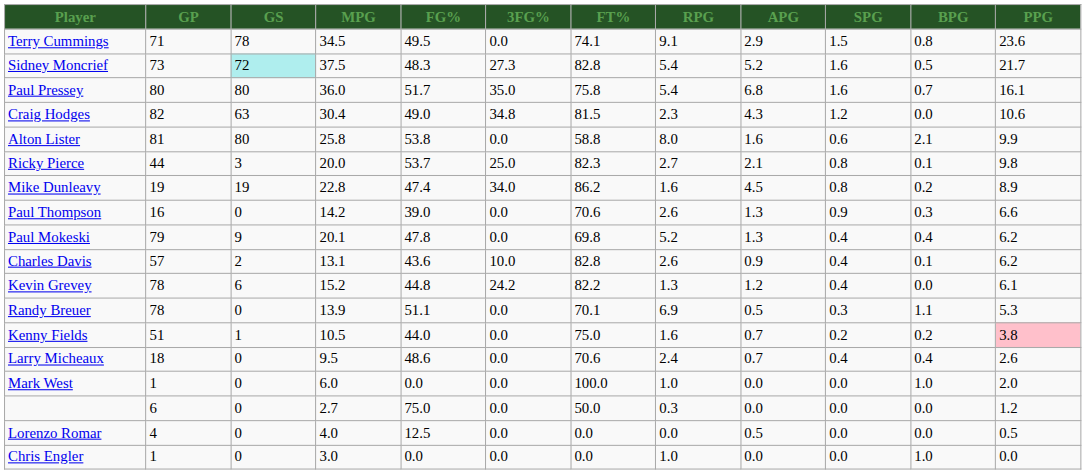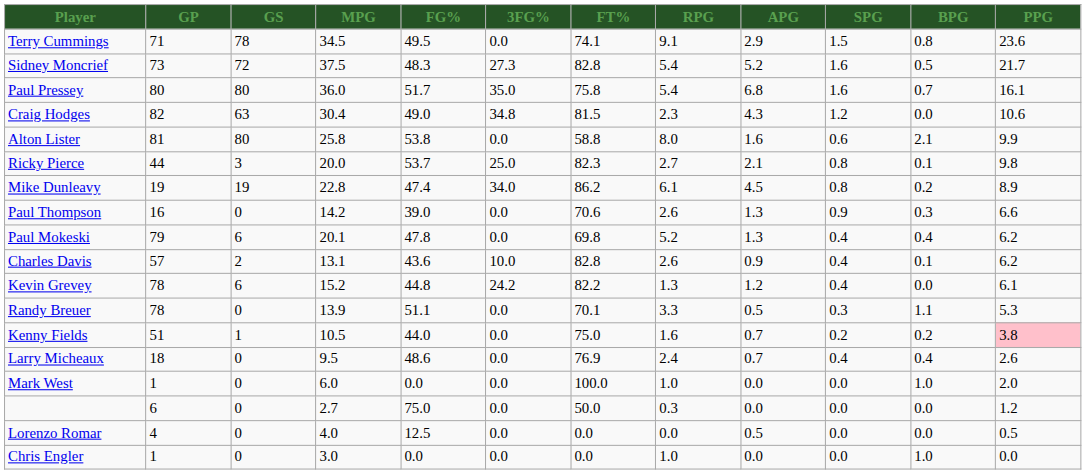 <table class="wikitable sortable" style="font-size: 90%">
 <tr>
 <th style="background:#255325; color:#59A04F" width="10%">Player</th>
 <th style="background:#255325; color:#59A04F" width="6%">GP</th>
 <th style="background:#255325; color:#59A04F" width="6%">GS</th>
 <th style="background:#255325; color:#59A04F" width="6%">MPG</th>
 <th style="background:#255325; color:#59A04F" width="6%">FG%</th>
 <th style="background:#255325; color:#59A04F" width="6%">3FG%</th>
 <th style="background:#255325; color:#59A04F" width="6%">FT%</th>
 <th style="background:#255325; color:#59A04F" width="6%">RPG</th>
 <th style="background:#255325; color:#59A04F" width="6%">APG</th>
 <th style="background:#255325; color:#59A04F" width="6%">SPG</th>
 <th style="background:#255325; color:#59A04F" width="6%">BPG</th>
 <th style="background:#255325; color:#59A04F" width="6%">PPG</th>
 </tr>
 <tr>
 <td><a href='#'>Terry Cummings</a></td>
 <td>71</td>
 <td>78</td>
 <td>34.5</td>
 <td>49.5</td>
 <td>0.0</td>
 <td>74.1</td>
 <td>9.1</td>
 <td>2.9</td>
 <td>1.5</td>
 <td>0.8</td>
 <td>23.6</td>
 </tr>
 <tr>
 <td><a href='#'>Sidney Moncrief</a></td>
 <td>73</td>
-<td style="background: paleturquoise;">72</td>
+<td>72</td>
 <td>37.5</td>
 <td>48.3</td>
 <td>27.3</td>
 <td>82.8</td>
 <td>5.4</td>
 <td>5.2</td>
 <td>1.6</td>
 <td>0.5</td>
 <td>21.7</td>
 </tr>
 <tr>
 <td><a href='#'>Paul Pressey</a></td>
 <td>80</td>
 <td>80</td>
 <td>36.0</td>
 <td>51.7</td>
 <td>35.0</td>
 <td>75.8</td>
 <td>5.4</td>
 <td>6.8</td>
 <td>1.6</td>
 <td>0.7</td>
 <td>16.1</td>
 </tr>
 <tr>
 <td><a href='#'>Craig Hodges</a></td>
 <td>82</td>
 <td>63</td>
 <td>30.4</td>
 <td>49.0</td>
 <td>34.8</td>
 <td>81.5</td>
 <td>2.3</td>
 <td>4.3</td>
 <td>1.2</td>
 <td>0.0</td>
 <td>10.6</td>
 </tr>
 <tr>
 <td><a href='#'>Alton Lister</a></td>
 <td>81</td>
 <td>80</td>
 <td>25.8</td>
 <td>53.8</td>
 <td>0.0</td>
 <td>58.8</td>
 <td>8.0</td>
 <td>1.6</td>
 <td>0.6</td>
 <td>2.1</td>
 <td>9.9</td>
 </tr>
 <tr>
 <td><a href='#'>Ricky Pierce</a></td>
 <td>44</td>
 <td>3</td>
 <td>20.0</td>
 <td>53.7</td>
 <td>25.0</td>
 <td>82.3</td>
 <td>2.7</td>
 <td>2.1</td>
 <td>0.8</td>
 <td>0.1</td>
 <td>9.8</td>
 </tr>
 <tr>
 <td><a href='#'>Mike Dunleavy</a></td>
 <td>19</td>
 <td>19</td>
 <td>22.8</td>
 <td>47.4</td>
 <td>34.0</td>
 <td>86.2</td>
-<td>1.6</td>
+<td>6.1</td>
 <td>4.5</td>
 <td>0.8</td>
 <td>0.2</td>
 <td>8.9</td>
 </tr>
 <tr>
 <td><a href='#'>Paul Thompson</a></td>
 <td>16</td>
 <td>0</td>
 <td>14.2</td>
 <td>39.0</td>
 <td>0.0</td>
 <td>70.6</td>
 <td>2.6</td>
 <td>1.3</td>
 <td>0.9</td>
 <td>0.3</td>
 <td>6.6</td>
 </tr>
 <tr>
 <td><a href='#'>Paul Mokeski</a></td>
 <td>79</td>
-<td>9</td>
+<td>6</td>
 <td>20.1</td>
 <td>47.8</td>
 <td>0.0</td>
 <td>69.8</td>
 <td>5.2</td>
 <td>1.3</td>
 <td>0.4</td>
 <td>0.4</td>
 <td>6.2</td>
 </tr>
 <tr>
 <td><a href='#'>Charles Davis</a></td>
 <td>57</td>
 <td>2</td>
 <td>13.1</td>
 <td>43.6</td>
 <td>10.0</td>
 <td>82.8</td>
 <td>2.6</td>
 <td>0.9</td>
 <td>0.4</td>
 <td>0.1</td>
 <td>6.2</td>
 </tr>
 <tr>
 <td><a href='#'>Kevin Grevey</a></td>
 <td>78</td>
 <td>6</td>
 <td>15.2</td>
 <td>44.8</td>
 <td>24.2</td>
 <td>82.2</td>
 <td>1.3</td>
 <td>1.2</td>
 <td>0.4</td>
 <td>0.0</td>
 <td>6.1</td>
 </tr>
 <tr>
 <td><a href='#'>Randy Breuer</a></td>
 <td>78</td>
 <td>0</td>
 <td>13.9</td>
 <td>51.1</td>
 <td>0.0</td>
 <td>70.1</td>
-<td>6.9</td>
+<td>3.3</td>
 <td>0.5</td>
 <td>0.3</td>
 <td>1.1</td>
 <td>5.3</td>
 </tr>
 <tr>
 <td><a href='#'>Kenny Fields</a></td>
 <td>51</td>
 <td>1</td>
 <td>10.5</td>
 <td>44.0</td>
 <td>0.0</td>
 <td>75.0</td>
 <td>1.6</td>
 <td>0.7</td>
 <td>0.2</td>
 <td>0.2</td>
 <td style="background: pink;">3.8</td>
 </tr>
 <tr>
 <td><a href='#'>Larry Micheaux</a></td>
 <td>18</td>
 <td>0</td>
 <td>9.5</td>
 <td>48.6</td>
 <td>0.0</td>
-<td>70.6</td>
+<td>76.9</td>
 <td>2.4</td>
 <td>0.7</td>
 <td>0.4</td>
 <td>0.4</td>
 <td>2.6</td>
 </tr>
 <tr>
 <td><a href='#'>Mark West</a></td>
 <td>1</td>
 <td>0</td>
 <td>6.0</td>
 <td>0.0</td>
 <td>0.0</td>
 <td>100.0</td>
 <td>1.0</td>
 <td>0.0</td>
 <td>0.0</td>
 <td>1.0</td>
 <td>2.0</td>
 </tr>
 <tr>
 <td></td>
 <td>6</td>
 <td>0</td>
 <td>2.7</td>
 <td>75.0</td>
 <td>0.0</td>
 <td>50.0</td>
 <td>0.3</td>
 <td>0.0</td>
 <td>0.0</td>
 <td>0.0</td>
 <td>1.2</td>
 </tr>
 <tr>
 <td><a href='#'>Lorenzo Romar</a></td>
 <td>4</td>
 <td>0</td>
 <td>4.0</td>
 <td>12.5</td>
 <td>0.0</td>
 <td>0.0</td>
 <td>0.0</td>
 <td>0.5</td>
 <td>0.0</td>
 <td>0.0</td>
 <td>0.5</td>
 </tr>
 <tr>
 <td><a href='#'>Chris Engler</a></td>
 <td>1</td>
 <td>0</td>
 <td>3.0</td>
 <td>0.0</td>
 <td>0.0</td>
 <td>0.0</td>
 <td>1.0</td>
 <td>0.0</td>
 <td>0.0</td>
 <td>1.0</td>
 <td>0.0</td>
 </tr>
 </table>
